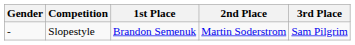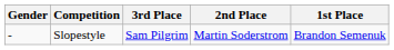 <table class="wikitable">
 <tr>
 <th>Gender</th>
 <th>Competition</th>
+<th>3rd Place</th>
+<th>2nd Place</th>
 <th>1st Place</th>
-<th>2nd Place</th>
-<th>3rd Place</th>
 </tr>
 <tr>
 <td>-</td>
 <td>Slopestyle</td>
+<td><a href='#'>Sam Pilgrim</a></td>
+<td><a href='#'>Martin Soderstrom</a></td>
 <td><a href='#'>Brandon Semenuk</a></td>
-<td><a href='#'>Martin Soderstrom</a></td>
-<td><a href='#'>Sam Pilgrim</a></td>
 </tr>
 </table>
